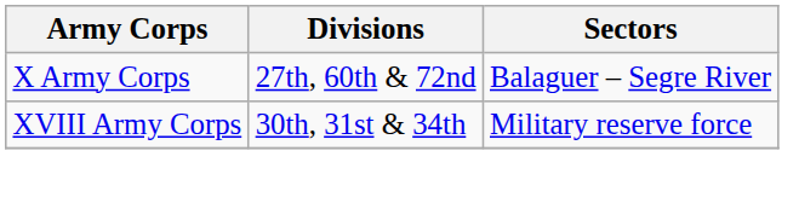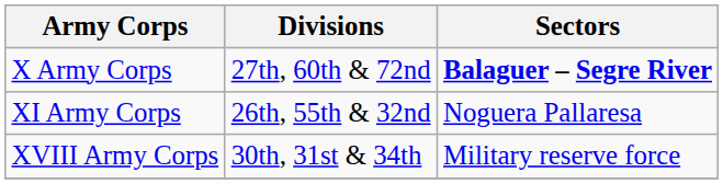 <table class="wikitable">
 <tr>
 <th>Army Corps</th>
 <th>Divisions</th>
 <th>Sectors</th>
 </tr>
 <tr>
 <td><a href='#'>X Army Corps</a></td>
 <td><a href='#'>27th</a>, <a href='#'>60th</a> & <a href='#'>72nd</a></td>
-<td><a href='#'>Balaguer</a> – <a href='#'>Segre River</a></td>
+<td><strong><a href='#'>Balaguer</a> – <a href='#'>Segre River</a></strong></td>
+</tr>
+<tr>
+<td><a href='#'>XI Army Corps</a></td>
+<td><a href='#'>26th</a>, <a href='#'>55th</a> & <a href='#'>32nd</a></td>
+<td><a href='#'>Noguera Pallaresa</a></td>
 </tr>
 <tr>
 <td><a href='#'>XVIII Army Corps</a></td>
 <td><a href='#'>30th</a>, <a href='#'>31st</a> & <a href='#'>34th</a></td>
 <td><a href='#'>Military reserve force</a></td>
 </tr>
 <tr>
 </tr>
 </table>
